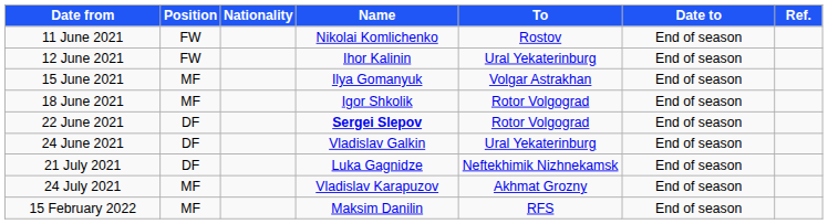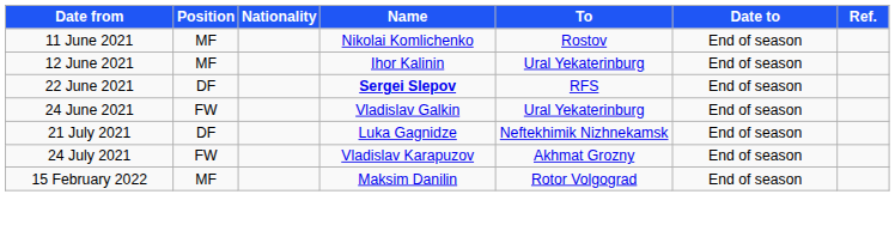 <table class="wikitable" style="text-align:center; font-size:90%; ">
 <tr>
 <th style="background:#1F56F5; color:white; width:200px;">Date from</th>
 <th style="background:#1F56F5; color:white; width:50px;">Position</th>
 <th style="background:#1F56F5; color:white; width:50px;">Nationality</th>
 <th style="background:#1F56F5; color:white; width:200px;">Name</th>
 <th style="background:#1F56F5; color:white; width:200px;">To</th>
 <th style="background:#1F56F5; color:white; width:200px;">Date to</th>
 <th style="background:#1F56F5; color:white; width:50px;">Ref.</th>
 </tr>
 <tr>
 <td>11 June 2021</td>
-<td>FW</td>
+<td>MF</td>
 <td></td>
 <td><a href='#'>Nikolai Komlichenko</a></td>
 <td><a href='#'>Rostov</a></td>
 <td>End of season</td>
 <td></td>
 </tr>
 <tr>
 <td>12 June 2021</td>
-<td>FW</td>
+<td>MF</td>
 <td></td>
 <td><a href='#'>Ihor Kalinin</a></td>
 <td><a href='#'>Ural Yekaterinburg</a></td>
-<td>End of season</td>
-<td></td>
-</tr>
-<tr>
-<td>15 June 2021</td>
-<td>MF</td>
-<td></td>
-<td><a href='#'>Ilya Gomanyuk</a></td>
-<td><a href='#'>Volgar Astrakhan</a></td>
-<td>End of season</td>
-<td></td>
-</tr>
-<tr>
-<td>18 June 2021</td>
-<td>MF</td>
-<td></td>
-<td><a href='#'>Igor Shkolik</a></td>
-<td><a href='#'>Rotor Volgograd</a></td>
 <td>End of season</td>
 <td></td>
 </tr>
 <tr>
 <td>22 June 2021</td>
 <td>DF</td>
 <td></td>
 <td><strong><a href='#'>Sergei Slepov</a></strong></td>
-<td><a href='#'>Rotor Volgograd</a></td>
+<td><a href='#'>RFS</a></td>
 <td>End of season</td>
 <td></td>
 </tr>
 <tr>
 <td>24 June 2021</td>
-<td>DF</td>
+<td>FW</td>
 <td></td>
 <td><a href='#'>Vladislav Galkin</a></td>
 <td><a href='#'>Ural Yekaterinburg</a></td>
 <td>End of season</td>
 <td></td>
 </tr>
 <tr>
 <td>21 July 2021</td>
 <td>DF</td>
 <td></td>
 <td><a href='#'>Luka Gagnidze</a></td>
 <td><a href='#'>Neftekhimik Nizhnekamsk</a></td>
 <td>End of season</td>
 <td></td>
 </tr>
 <tr>
 <td>24 July 2021</td>
-<td>MF</td>
+<td>FW</td>
 <td></td>
 <td><a href='#'>Vladislav Karapuzov</a></td>
 <td><a href='#'>Akhmat Grozny</a></td>
 <td>End of season</td>
 <td></td>
 </tr>
 <tr>
 <td>15 February 2022</td>
 <td>MF</td>
 <td></td>
 <td><a href='#'>Maksim Danilin</a></td>
-<td><a href='#'>RFS</a></td>
+<td><a href='#'>Rotor Volgograd</a></td>
 <td>End of season</td>
 <td></td>
 </tr>
 </table>
